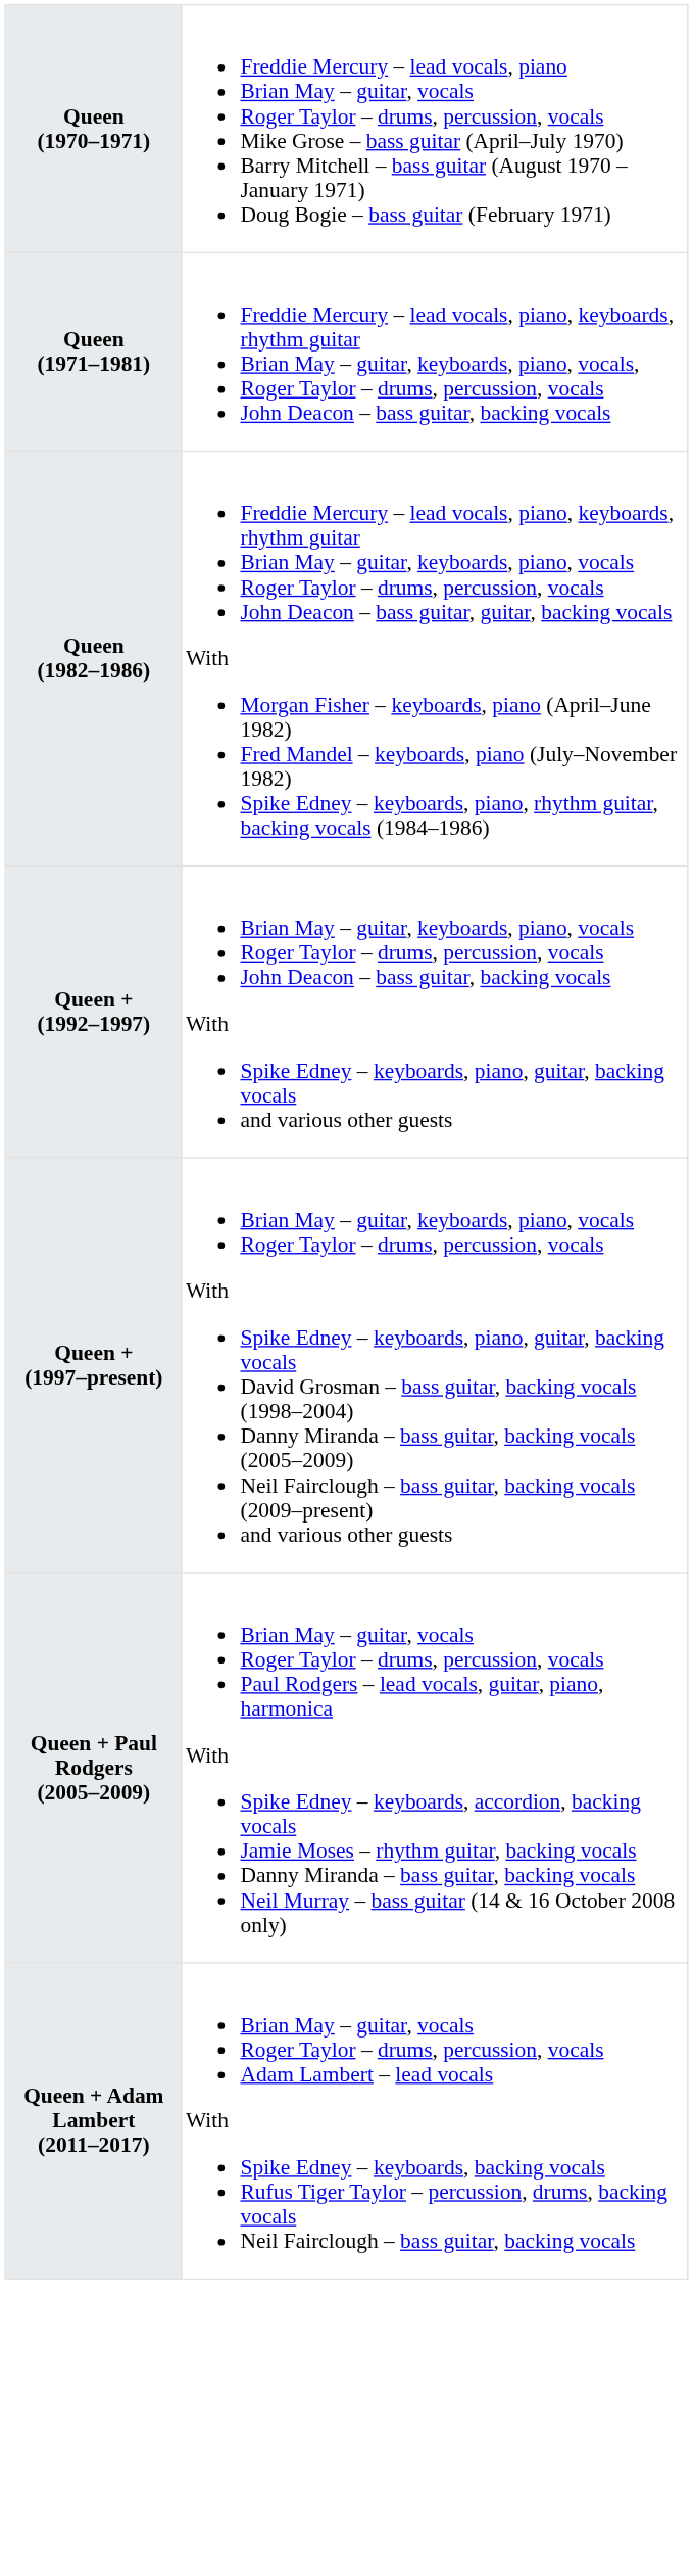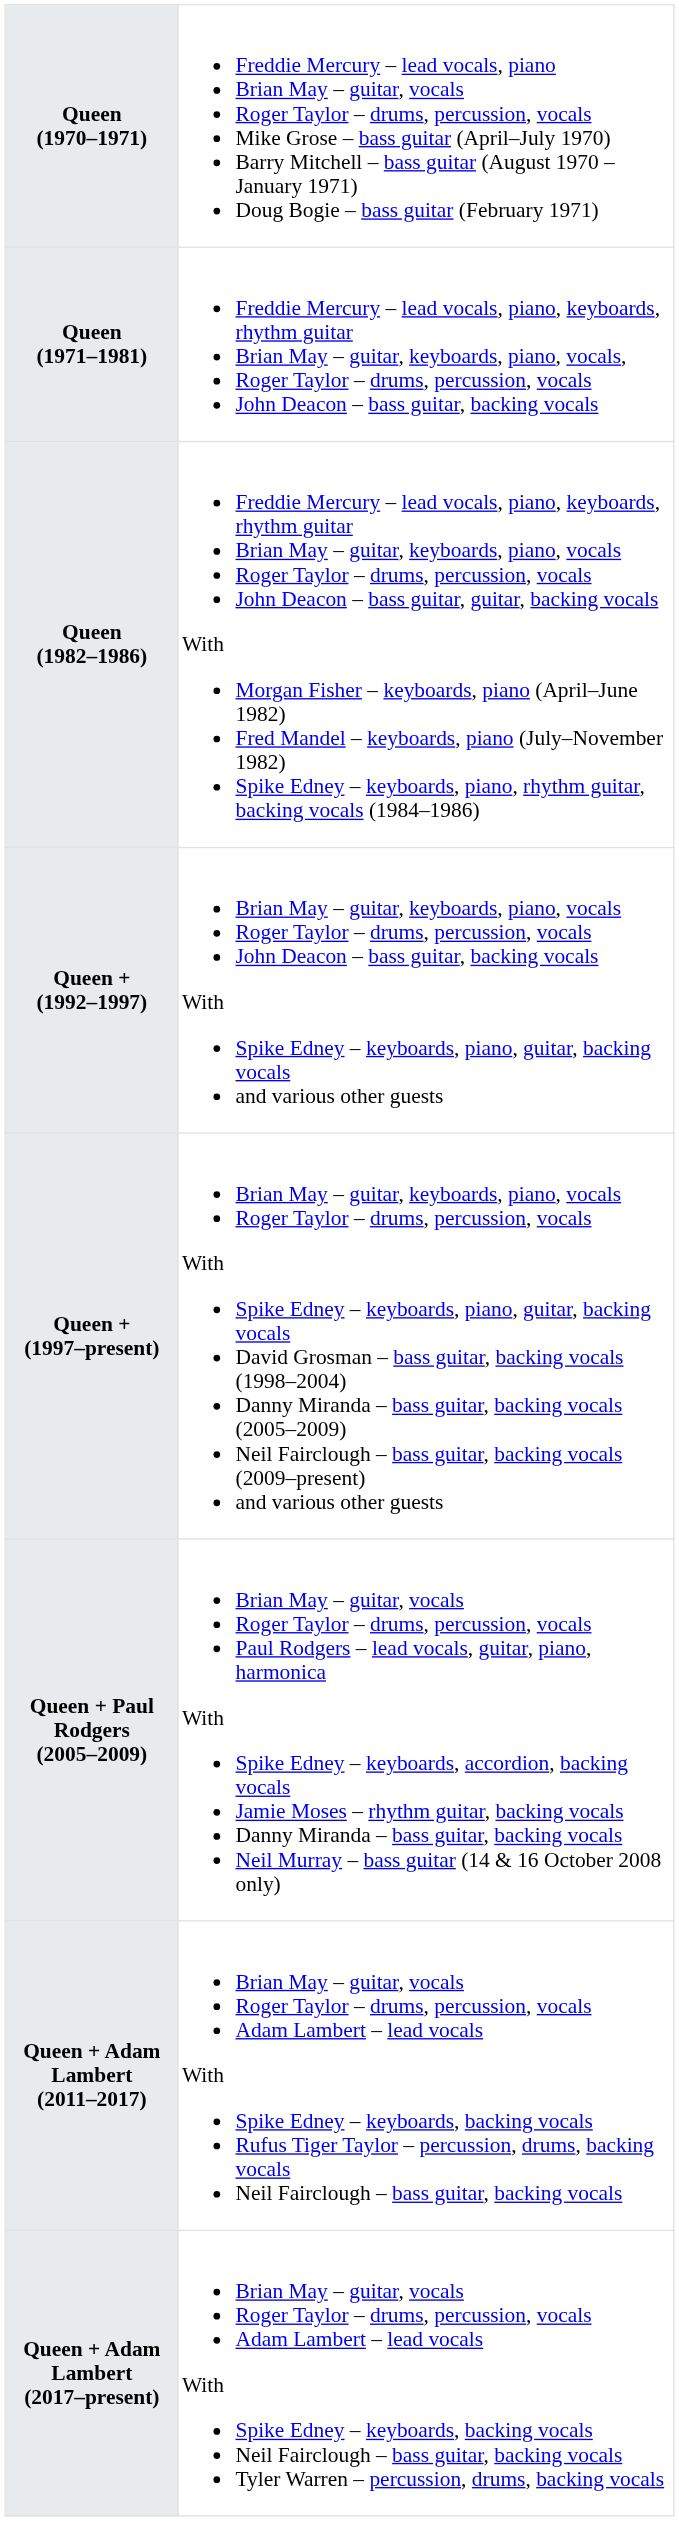 <table class="toccolours" border=1 cellpadding=2 cellspacing=2 style="width: 500px; margin: 0 0 1em 1em; border-collapse: collapse; border: 1px solid #E2E2E2;">
 <tr>
 <th style="background:#e7ebee;">Queen<br>(1970–1971)</th>
 <td><br><ul><li><a href='#'>Freddie Mercury</a> – <a href='#'>lead vocals</a>, <a href='#'>piano</a></li><li><a href='#'>Brian May</a> – <a href='#'>guitar</a>, <a href='#'>vocals</a></li><li><a href='#'>Roger Taylor</a> – <a href='#'>drums</a>, <a href='#'>percussion</a>, <a href='#'>vocals</a></li><li>Mike Grose – <a href='#'>bass guitar</a> (April–July 1970)</li><li>Barry Mitchell – <a href='#'>bass guitar</a> (August 1970 – January 1971)</li><li>Doug Bogie – <a href='#'>bass guitar</a> (February 1971)</li></ul></td>
 </tr>
 <tr>
 <th style="background:#e7ebee;">Queen<br>(1971–1981)</th>
 <td><br><ul><li><a href='#'>Freddie Mercury</a> – <a href='#'>lead vocals</a>, <a href='#'>piano</a>, <a href='#'>keyboards</a>, <a href='#'>rhythm guitar</a></li><li><a href='#'>Brian May</a> – <a href='#'>guitar</a>, <a href='#'>keyboards</a>, <a href='#'>piano</a>, <a href='#'>vocals</a>,</li><li><a href='#'>Roger Taylor</a> – <a href='#'>drums</a>, <a href='#'>percussion</a>, <a href='#'>vocals</a></li><li><a href='#'>John Deacon</a> – <a href='#'>bass guitar</a>, <a href='#'>backing vocals</a></li></ul></td>
 </tr>
 <tr>
 <th style="background:#e7ebee;">Queen<br>(1982–1986)</th>
 <td><br><ul><li><a href='#'>Freddie Mercury</a> – <a href='#'>lead vocals</a>, <a href='#'>piano</a>, <a href='#'>keyboards</a>, <a href='#'>rhythm guitar</a></li><li><a href='#'>Brian May</a> – <a href='#'>guitar</a>, <a href='#'>keyboards</a>, <a href='#'>piano</a>, <a href='#'>vocals</a></li><li><a href='#'>Roger Taylor</a> – <a href='#'>drums</a>, <a href='#'>percussion</a>, <a href='#'>vocals</a></li><li><a href='#'>John Deacon</a> – <a href='#'>bass guitar</a>, <a href='#'>guitar</a>, <a href='#'>backing vocals</a></li></ul>With<ul><li><a href='#'>Morgan Fisher</a> – <a href='#'>keyboards</a>, <a href='#'>piano</a> (April–June 1982)</li><li><a href='#'>Fred Mandel</a> – <a href='#'>keyboards</a>, <a href='#'>piano</a> (July–November 1982)</li><li><a href='#'>Spike Edney</a> – <a href='#'>keyboards</a>, <a href='#'>piano</a>, <a href='#'>rhythm guitar</a>, <a href='#'>backing vocals</a> (1984–1986)</li></ul></td>
 </tr>
 <tr>
 <th style="background:#e7ebee;">Queen +<br>(1992–1997)</th>
 <td><br><ul><li><a href='#'>Brian May</a> – <a href='#'>guitar</a>, <a href='#'>keyboards</a>, <a href='#'>piano</a>, <a href='#'>vocals</a></li><li><a href='#'>Roger Taylor</a> – <a href='#'>drums</a>, <a href='#'>percussion</a>, <a href='#'>vocals</a></li><li><a href='#'>John Deacon</a> – <a href='#'>bass guitar</a>, <a href='#'>backing vocals</a></li></ul>With<ul><li><a href='#'>Spike Edney</a> – <a href='#'>keyboards</a>, <a href='#'>piano</a>, <a href='#'>guitar</a>, <a href='#'>backing vocals</a></li><li>and various other guests</li></ul></td>
 </tr>
 <tr>
 <th style="background:#e7ebee;">Queen +<br>(1997–present)</th>
 <td><br><ul><li><a href='#'>Brian May</a> – <a href='#'>guitar</a>, <a href='#'>keyboards</a>, <a href='#'>piano</a>, <a href='#'>vocals</a></li><li><a href='#'>Roger Taylor</a> – <a href='#'>drums</a>, <a href='#'>percussion</a>, <a href='#'>vocals</a></li></ul>With<ul><li><a href='#'>Spike Edney</a> – <a href='#'>keyboards</a>, <a href='#'>piano</a>, <a href='#'>guitar</a>, <a href='#'>backing vocals</a></li><li>David Grosman – <a href='#'>bass guitar</a>, <a href='#'>backing vocals</a> (1998–2004)</li><li>Danny Miranda – <a href='#'>bass guitar</a>, <a href='#'>backing vocals</a> (2005–2009)</li><li>Neil Fairclough – <a href='#'>bass guitar</a>, <a href='#'>backing vocals</a> (2009–present)</li><li>and various other guests</li></ul></td>
 </tr>
 <tr>
 <th style="background:#e7ebee;">Queen + Paul Rodgers <br>(2005–2009)</th>
 <td><br><ul><li><a href='#'>Brian May</a> – <a href='#'>guitar</a>, <a href='#'>vocals</a></li><li><a href='#'>Roger Taylor</a> – <a href='#'>drums</a>, <a href='#'>percussion</a>, <a href='#'>vocals</a></li><li><a href='#'>Paul Rodgers</a> – <a href='#'>lead vocals</a>, <a href='#'>guitar</a>, <a href='#'>piano</a>, <a href='#'>harmonica</a></li></ul>With<ul><li><a href='#'>Spike Edney</a> – <a href='#'>keyboards</a>, <a href='#'>accordion</a>, <a href='#'>backing vocals</a></li><li><a href='#'>Jamie Moses</a> – <a href='#'>rhythm guitar</a>, <a href='#'>backing vocals</a></li><li>Danny Miranda – <a href='#'>bass guitar</a>, <a href='#'>backing vocals</a></li><li><a href='#'>Neil Murray</a> – <a href='#'>bass guitar</a> (14 & 16 October 2008 only)</li></ul></td>
 </tr>
 <tr>
 <th style="background:#e7ebee;">Queen + Adam Lambert <br>(2011–2017)</th>
 <td><br><ul><li><a href='#'>Brian May</a> – <a href='#'>guitar</a>, <a href='#'>vocals</a></li><li><a href='#'>Roger Taylor</a> – <a href='#'>drums</a>, <a href='#'>percussion</a>, <a href='#'>vocals</a></li><li><a href='#'>Adam Lambert</a> – <a href='#'>lead vocals</a></li></ul>With<ul><li><a href='#'>Spike Edney</a> – <a href='#'>keyboards</a>, <a href='#'>backing vocals</a></li><li><a href='#'>Rufus Tiger Taylor</a> – <a href='#'>percussion</a>, <a href='#'>drums</a>, <a href='#'>backing vocals</a></li><li>Neil Fairclough – <a href='#'>bass guitar</a>, <a href='#'>backing vocals</a></li></ul></td>
 </tr>
+<tr>
+<th style="background:#e7ebee;">Queen + Adam Lambert <br>(2017–present)</th>
+<td><br><ul><li><a href='#'>Brian May</a> – <a href='#'>guitar</a>, <a href='#'>vocals</a></li><li><a href='#'>Roger Taylor</a> – <a href='#'>drums</a>, <a href='#'>percussion</a>, <a href='#'>vocals</a></li><li><a href='#'>Adam Lambert</a> – <a href='#'>lead vocals</a></li></ul>With<ul><li><a href='#'>Spike Edney</a> – <a href='#'>keyboards</a>, <a href='#'>backing vocals</a></li><li>Neil Fairclough – <a href='#'>bass guitar</a>, <a href='#'>backing vocals</a></li><li>Tyler Warren – <a href='#'>percussion</a>, <a href='#'>drums</a>, <a href='#'>backing vocals</a></li></ul></td>
+</tr>
 </table>
